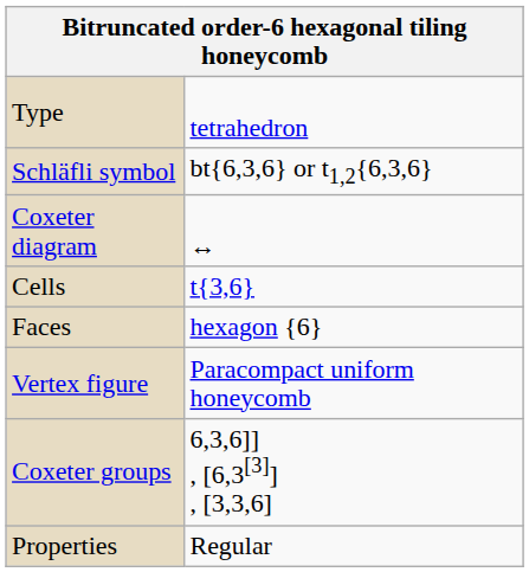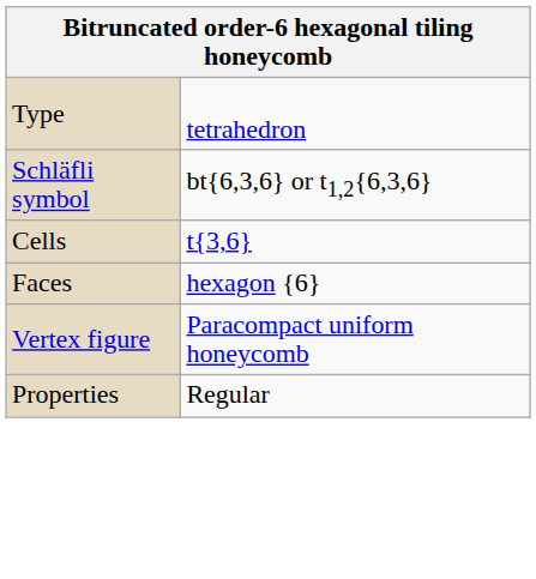 <table class="wikitable" align="right" style="margin-left:10px" width="320">
 <tr>
 <th bgcolor=#e7dcc3 colspan=2>Bitruncated order-6 hexagonal tiling honeycomb</th>
 </tr>
 <tr>
 <td bgcolor=#e7dcc3>Type</td>
 <td><br><a href='#'>tetrahedron</a></td>
 </tr>
 <tr>
 <td bgcolor=#e7dcc3><a href='#'>Schläfli symbol</a></td>
 <td>bt{6,3,6} or t<sub>1,2</sub>{6,3,6}</td>
-</tr>
-<tr>
-<td bgcolor=#e7dcc3><a href='#'>Coxeter diagram</a></td>
-<td><br> ↔ <br></td>
 </tr>
 <tr>
 <td bgcolor=#e7dcc3>Cells</td>
 <td><a href='#'>t{3,6}</a> </td>
 </tr>
 <tr>
 <td bgcolor=#e7dcc3>Faces</td>
 <td><a href='#'>hexagon</a> {6}</td>
 </tr>
 <tr>
 <td bgcolor=#e7dcc3><a href='#'>Vertex figure</a></td>
 <td><a href='#'>Paracompact uniform honeycomb</a></td>
 </tr>
 <tr>
-<td bgcolor=#e7dcc3><a href='#'>Coxeter groups</a></td>
-<td>6,3,6]]<br>, [6,3<sup>[3]</sup>]<br>, [3,3,6]</td>
-</tr>
-<tr>
 <td bgcolor=#e7dcc3>Properties</td>
 <td>Regular</td>
 </tr>
 </table>
